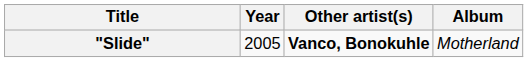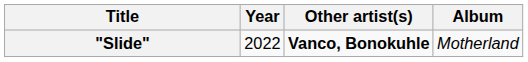 <table class="wikitable plainrowheaders" style="text-align:center;">
 <tr>
 <th scope="col" style="width:14em;">Title</th>
 <th scope="col">Year</th>
 <th scope="col">Other artist(s)</th>
 <th scope="col">Album</th>
 </tr>
 <tr>
 <th scope="row">"Slide"</th>
-<td>2005</td>
+<td>2022</td>
 <td><strong>Vanco, Bonokuhle</strong></td>
 <td><em>Motherland</em></td>
 </tr>
 </table>
